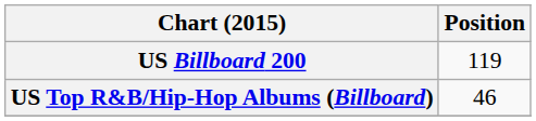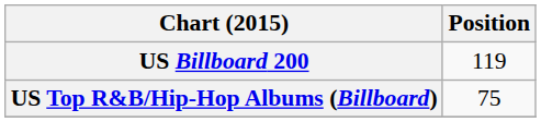 <table class="wikitable sortable plainrowheaders">
 <tr>
 <th scope="col">Chart (2015)</th>
 <th scope="col">Position</th>
 </tr>
 <tr>
 <th scope="row">US <a href='#'><em>Billboard</em> 200</a></th>
 <td style="text-align:center;">119</td>
 </tr>
 <tr>
 <th scope="row">US <a href='#'>Top R&B/Hip-Hop Albums</a> (<a href='#'><em>Billboard</em></a>)</th>
-<td style="text-align:center;">46</td>
+<td style="text-align:center;">75</td>
 </tr>
 <tr>
 </tr>
 </table>
